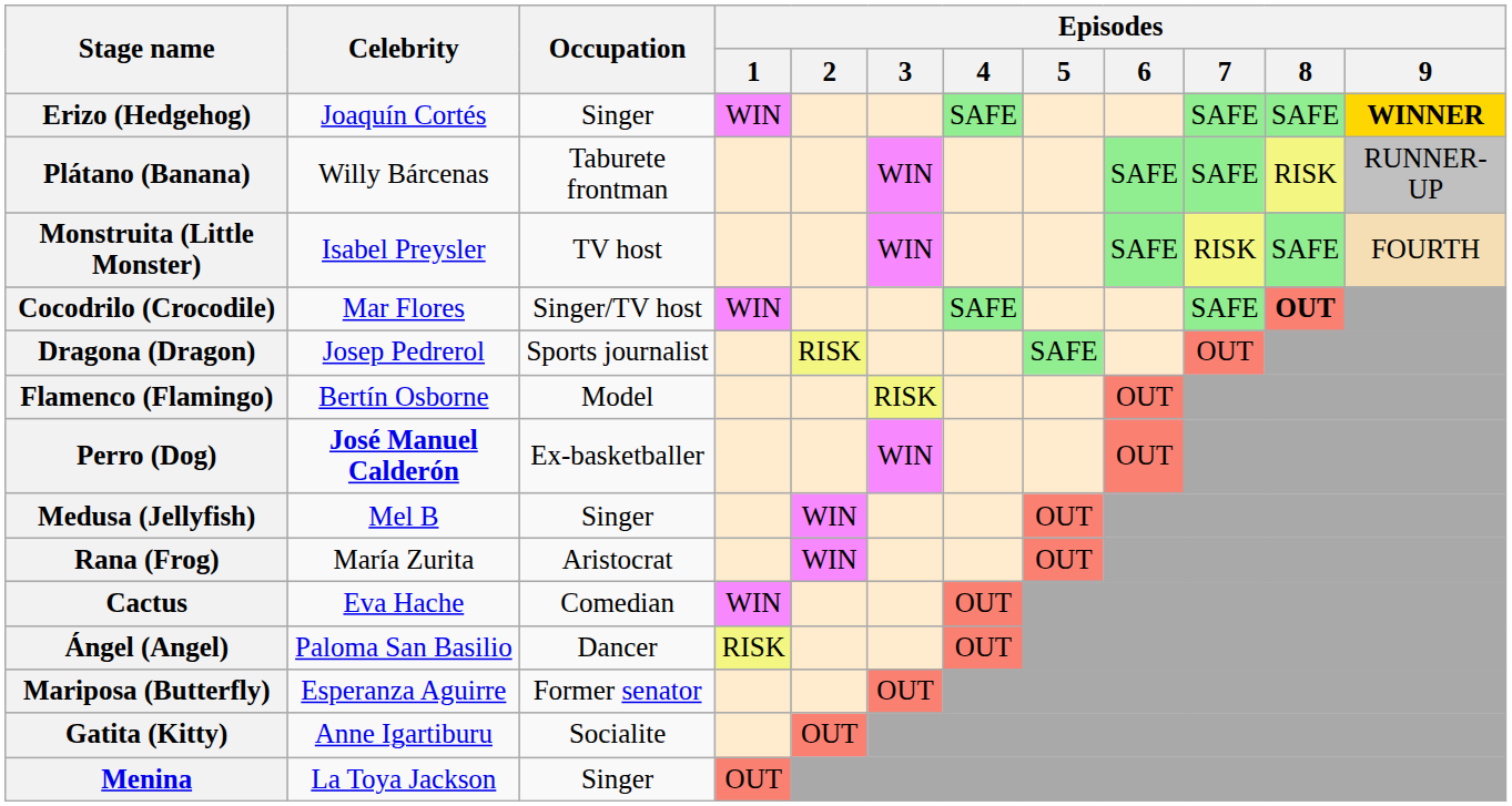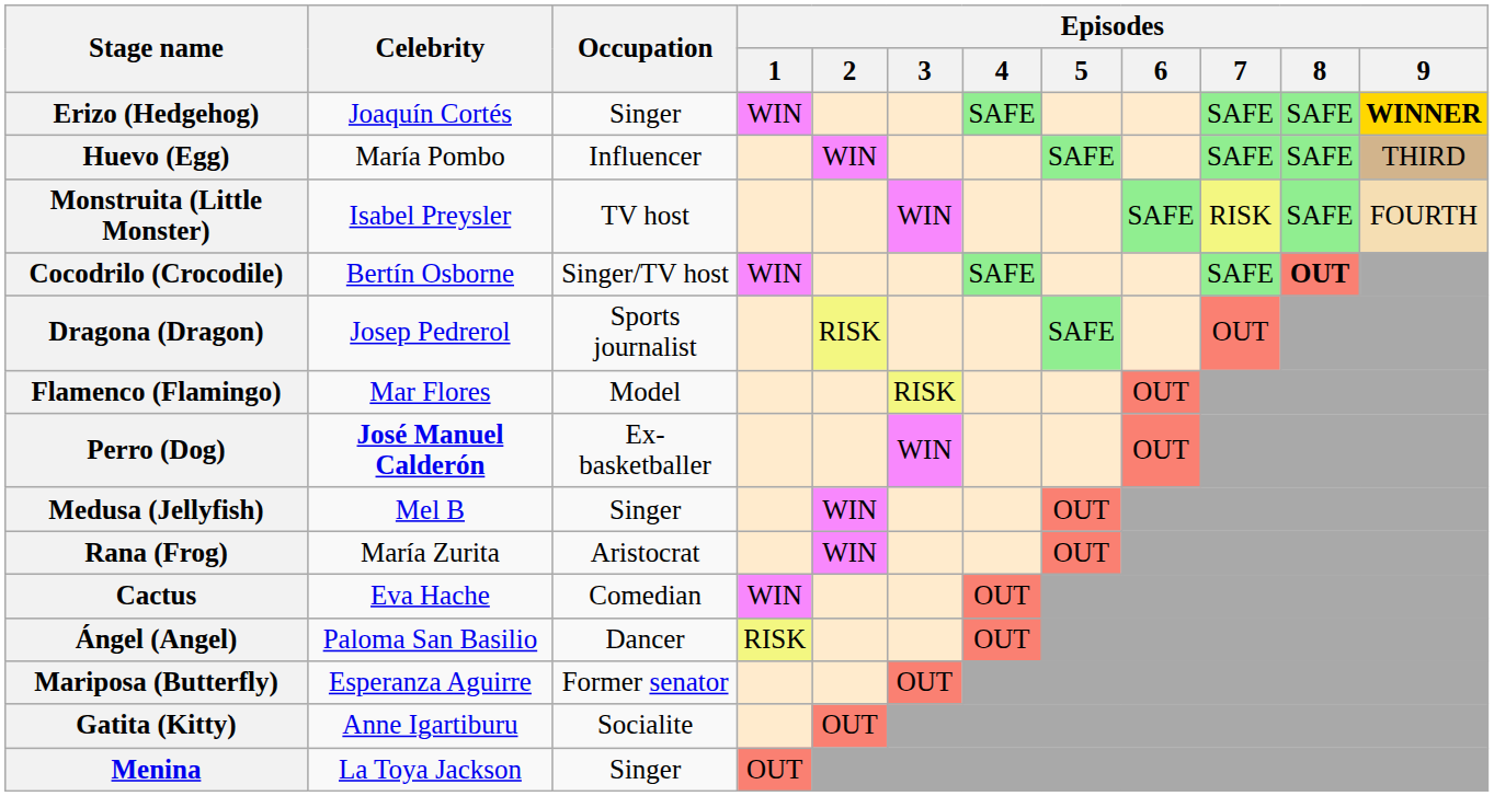 <table class="wikitable" style="text-align:center">
 <tr>
 <th rowspan="2">Stage name</th>
 <th rowspan="2">Celebrity</th>
 <th rowspan="2">Occupation</th>
 <th colspan="9">Episodes</th>
 </tr>
 <tr>
 <th>1</th>
 <th>2</th>
 <th>3</th>
 <th>4</th>
 <th>5</th>
 <th>6</th>
 <th>7</th>
 <th>8</th>
 <th>9</th>
 </tr>
 <tr>
 <th>Erizo (Hedgehog)</th>
 <td><a href='#'>Joaquín Cortés</a></td>
 <td>Singer</td>
 <td bgcolor=#F888FD>WIN</td>
 <td bgcolor=#FFEBCD></td>
 <td bgcolor=#FFEBCD></td>
 <td bgcolor="lightgreen">SAFE</td>
 <td bgcolor=#FFEBCD></td>
 <td bgcolor=#FFEBCD></td>
 <td bgcolor="lightgreen">SAFE</td>
 <td bgcolor=lightgreen>SAFE</td>
 <td bgcolor="Gold"><strong>WINNER</strong></td>
 </tr>
 <tr>
-<th>Plátano (Banana)</th>
-<td>Willy Bárcenas</td>
-<td>Taburete frontman</td>
-<td bgcolor=#FFEBCD></td>
+<th>Huevo (Egg)</th>
+<td>María Pombo</td>
+<td>Influencer</td>
 <td bgcolor=#FFEBCD></td>
 <td bgcolor=#F888FD>WIN</td>
 <td bgcolor=#FFEBCD></td>
 <td bgcolor=#FFEBCD></td>
 <td bgcolor=lightgreen>SAFE</td>
-<td bgcolor=lightgreen>SAFE</td>
-<td bgcolor="#F3F781">RISK</td>
-<td bgcolor="Silver">RUNNER-UP</td>
+<td bgcolor=#FFEBCD></td>
+<td bgcolor="lightgreen">SAFE</td>
+<td bgcolor="lightgreen">SAFE</td>
+<td bgcolor="tan">THIRD</td>
 </tr>
 <tr>
 <th>Monstruita (Little Monster)</th>
 <td><a href='#'>Isabel Preysler</a></td>
 <td>TV host</td>
 <td bgcolor=#FFEBCD></td>
 <td bgcolor=#FFEBCD></td>
 <td bgcolor=#F888FD>WIN</td>
 <td bgcolor=#FFEBCD></td>
 <td bgcolor=#FFEBCD></td>
 <td bgcolor=lightgreen>SAFE</td>
 <td bgcolor="#F3F781">RISK</td>
 <td bgcolor=lightgreen>SAFE</td>
 <td bgcolor="wheat">FOURTH</td>
 </tr>
 <tr>
 <th>Cocodrilo (Crocodile)</th>
-<td><a href='#'>Mar Flores</a></td>
+<td><a href='#'>Bertín Osborne</a></td>
 <td>Singer/TV host</td>
 <td bgcolor=#F888FD>WIN</td>
 <td bgcolor=#FFEBCD></td>
 <td bgcolor=#FFEBCD></td>
 <td bgcolor="lightgreen">SAFE</td>
 <td bgcolor=#FFEBCD></td>
 <td bgcolor=#FFEBCD></td>
 <td bgcolor=lightgreen>SAFE</td>
 <td bgcolor=salmon><strong>OUT</strong></td>
 <td bgcolor="darkgrey"></td>
 </tr>
 <tr>
 <th>Dragona (Dragon)</th>
 <td><a href='#'>Josep Pedrerol</a></td>
 <td>Sports journalist</td>
 <td bgcolor=#FFEBCD></td>
 <td bgcolor="#F3F781">RISK</td>
 <td bgcolor=#FFEBCD></td>
 <td bgcolor=#FFEBCD></td>
 <td bgcolor=lightgreen>SAFE</td>
 <td bgcolor=#FFEBCD></td>
 <td bgcolor=salmon>OUT</td>
 <td colspan=2 bgcolor="darkgrey"></td>
 </tr>
 <tr>
 <th>Flamenco (Flamingo)</th>
-<td><a href='#'>Bertín Osborne</a></td>
+<td><a href='#'>Mar Flores</a></td>
 <td>Model</td>
 <td bgcolor=#FFEBCD></td>
 <td bgcolor=#FFEBCD></td>
 <td bgcolor="#F3F781">RISK</td>
 <td bgcolor=#FFEBCD></td>
 <td bgcolor=#FFEBCD></td>
 <td bgcolor=salmon>OUT</td>
 <td colspan=3 bgcolor="darkgrey"></td>
 </tr>
 <tr>
 <th>Perro (Dog)</th>
 <td><strong><a href='#'>José Manuel Calderón</a></strong></td>
 <td>Ex-basketballer</td>
 <td bgcolor=#FFEBCD></td>
 <td bgcolor=#FFEBCD></td>
 <td bgcolor=#F888FD>WIN</td>
 <td bgcolor=#FFEBCD></td>
 <td bgcolor=#FFEBCD></td>
 <td bgcolor=salmon>OUT</td>
 <td colspan=3 bgcolor="darkgrey"></td>
 </tr>
 <tr>
 <th>Medusa (Jellyfish)</th>
 <td><a href='#'>Mel B</a></td>
 <td>Singer</td>
 <td bgcolor=#FFEBCD></td>
 <td bgcolor=#F888FD>WIN</td>
 <td bgcolor=#FFEBCD></td>
 <td bgcolor=#FFEBCD></td>
 <td bgcolor=salmon>OUT</td>
 <td colspan="4" bgcolor="darkgrey"></td>
 </tr>
 <tr>
 <th>Rana (Frog)</th>
 <td>María Zurita</td>
 <td>Aristocrat</td>
 <td bgcolor=#FFEBCD></td>
 <td bgcolor=#F888FD>WIN</td>
 <td bgcolor=#FFEBCD></td>
 <td bgcolor=#FFEBCD></td>
 <td bgcolor=salmon>OUT</td>
 <td colspan="4" bgcolor="darkgrey"></td>
 </tr>
 <tr>
 <th>Cactus</th>
 <td><a href='#'>Eva Hache</a></td>
 <td>Comedian</td>
 <td bgcolor=#F888FD>WIN</td>
 <td bgcolor=#FFEBCD></td>
 <td bgcolor=#FFEBCD></td>
 <td bgcolor=salmon>OUT</td>
 <td colspan="5" bgcolor="darkgrey"></td>
 </tr>
 <tr>
 <th>Ángel (Angel)</th>
 <td><a href='#'>Paloma San Basilio</a></td>
 <td>Dancer</td>
 <td bgcolor="#F3F781">RISK</td>
 <td bgcolor=#FFEBCD></td>
 <td bgcolor=#FFEBCD></td>
 <td bgcolor=salmon>OUT</td>
 <td colspan="5" bgcolor="darkgrey"></td>
 </tr>
 <tr>
 <th>Mariposa (Butterfly)</th>
 <td><a href='#'>Esperanza Aguirre</a></td>
 <td>Former <a href='#'>senator</a></td>
 <td bgcolor=#FFEBCD></td>
 <td bgcolor=#FFEBCD></td>
 <td bgcolor=salmon>OUT</td>
 <td colspan="6" bgcolor="darkgrey"></td>
 </tr>
 <tr>
 <th>Gatita (Kitty)</th>
 <td><a href='#'>Anne Igartiburu</a></td>
 <td>Socialite</td>
 <td bgcolor=#FFEBCD></td>
 <td bgcolor=salmon>OUT</td>
 <td colspan="7" bgcolor="darkgrey"></td>
 </tr>
 <tr>
 <th><a href='#'>Menina</a></th>
 <td><a href='#'>La Toya Jackson</a></td>
 <td>Singer</td>
 <td bgcolor=salmon>OUT</td>
 <td colspan="8" bgcolor="darkgrey"></td>
 </tr>
 </table>
